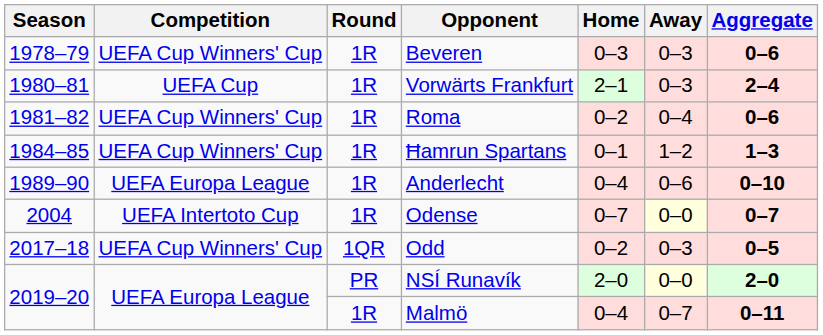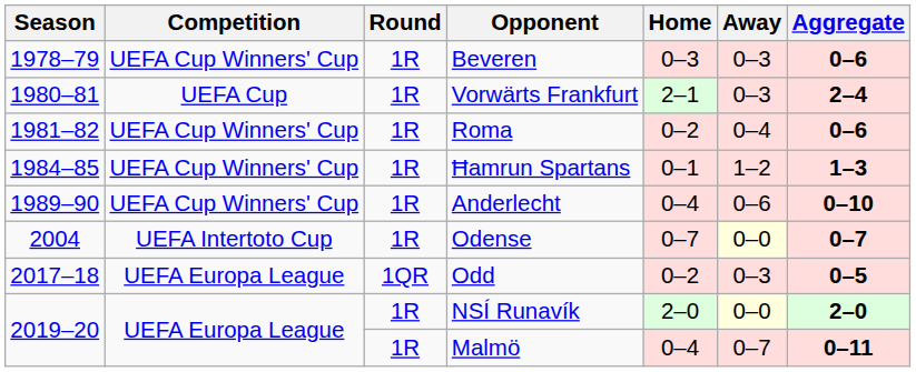 <table class="wikitable" style="font-size:100%; text-align: center;">
 <tr>
 <th>Season</th>
 <th>Competition</th>
 <th>Round</th>
 <th>Opponent</th>
 <th>Home</th>
 <th>Away</th>
 <th><a href='#'>Aggregate</a></th>
 </tr>
 <tr>
 <td><a href='#'>1978–79</a></td>
 <td><a href='#'>UEFA Cup Winners' Cup</a></td>
 <td><a href='#'>1R</a></td>
 <td align="left"> <a href='#'>Beveren</a></td>
 <td bgcolor="#ffdddd" style="text-align:center;">0–3</td>
 <td bgcolor="#ffdddd" style="text-align:center;">0–3</td>
 <td bgcolor="#ffdddd" style="text-align:center;"><strong>0–6</strong></td>
 </tr>
 <tr>
 <td><a href='#'>1980–81</a></td>
 <td><a href='#'>UEFA Cup</a></td>
 <td><a href='#'>1R</a></td>
 <td align="left"> <a href='#'>Vorwärts Frankfurt</a></td>
 <td bgcolor="#ddffdd" style="text-align:center;">2–1</td>
 <td bgcolor="#ffdddd" style="text-align:center;">0–3</td>
 <td bgcolor="#ffdddd" style="text-align:center;"><strong>2–4</strong></td>
 </tr>
 <tr>
 <td><a href='#'>1981–82</a></td>
 <td><a href='#'>UEFA Cup Winners' Cup</a></td>
 <td><a href='#'>1R</a></td>
 <td align="left"> <a href='#'>Roma</a></td>
 <td bgcolor="#ffdddd" style="text-align:center;">0–2</td>
 <td bgcolor="#ffdddd" style="text-align:center;">0–4</td>
 <td bgcolor="#ffdddd" style="text-align:center;"><strong>0–6</strong></td>
 </tr>
 <tr>
 <td><a href='#'>1984–85</a></td>
 <td><a href='#'>UEFA Cup Winners' Cup</a></td>
 <td><a href='#'>1R</a></td>
 <td align="left"> <a href='#'>Ħamrun Spartans</a></td>
 <td bgcolor="#ffdddd" style="text-align:center;">0–1</td>
 <td bgcolor="#ffdddd" style="text-align:center;">1–2</td>
 <td bgcolor="#ffdddd" style="text-align:center;"><strong>1–3</strong></td>
 </tr>
 <tr>
 <td><a href='#'>1989–90</a></td>
-<td><a href='#'>UEFA Europa League</a></td>
+<td><a href='#'>UEFA Cup Winners' Cup</a></td>
 <td><a href='#'>1R</a></td>
 <td align="left"> <a href='#'>Anderlecht</a></td>
 <td bgcolor="#ffdddd" style="text-align:center;">0–4</td>
 <td bgcolor="#ffdddd" style="text-align:center;">0–6</td>
 <td bgcolor="#ffdddd" style="text-align:center;"><strong>0–10</strong></td>
 </tr>
 <tr>
 <td><a href='#'>2004</a></td>
 <td><a href='#'>UEFA Intertoto Cup</a></td>
 <td><a href='#'>1R</a></td>
 <td align="left"> <a href='#'>Odense</a></td>
 <td bgcolor="#ffdddd" style="text-align:center;">0–7</td>
 <td bgcolor="#ffffdd" style="text-align:center;">0–0</td>
 <td bgcolor="#ffdddd" style="text-align:center;"><strong>0–7</strong></td>
 </tr>
 <tr>
 <td><a href='#'>2017–18</a></td>
-<td><a href='#'>UEFA Cup Winners' Cup</a></td>
+<td><a href='#'>UEFA Europa League</a></td>
 <td><a href='#'>1QR</a></td>
 <td align="left"> <a href='#'>Odd</a></td>
 <td bgcolor="#ffdddd" style="text-align:center;">0–2</td>
 <td bgcolor="#ffdddd" style="text-align:center;">0–3</td>
 <td bgcolor="#ffdddd" style="text-align:center;"><strong>0–5</strong></td>
 </tr>
 <tr>
 <td rowspan="2"><a href='#'>2019–20</a></td>
 <td rowspan="2"><a href='#'>UEFA Europa League</a></td>
-<td><a href='#'>PR</a></td>
+<td><a href='#'>1R</a></td>
 <td align="left"> <a href='#'>NSÍ Runavík</a></td>
 <td bgcolor="#ddffdd" style="text-align:center;">2–0</td>
 <td bgcolor="#ffffdd" style="text-align:center;">0–0</td>
 <td bgcolor="#ddffdd" style="text-align:center;"><strong>2–0</strong></td>
 </tr>
 <tr>
 <td><a href='#'>1R</a></td>
 <td align="left"> <a href='#'>Malmö</a></td>
 <td bgcolor="#ffdddd" style="text-align:center;">0–4</td>
 <td bgcolor="#ffdddd" style="text-align:center;">0–7</td>
 <td bgcolor="#ffdddd" style="text-align:center;"><strong>0–11</strong></td>
 </tr>
 </table>
